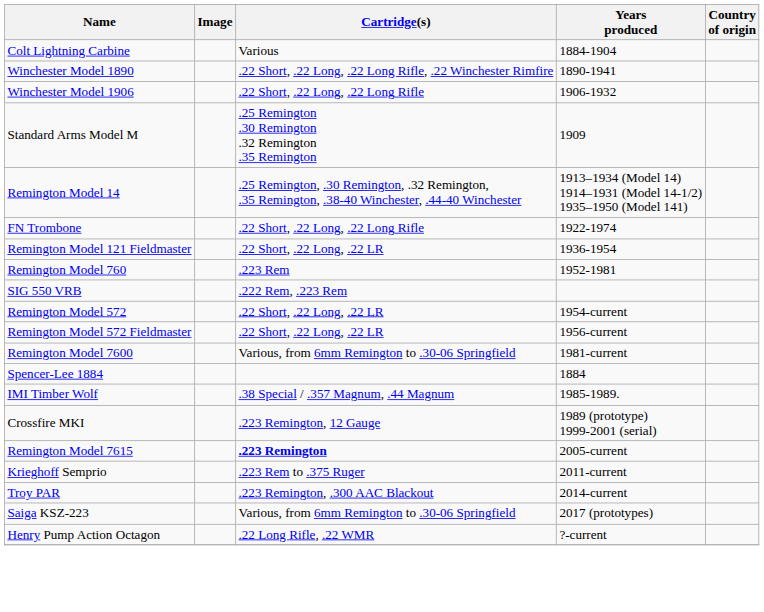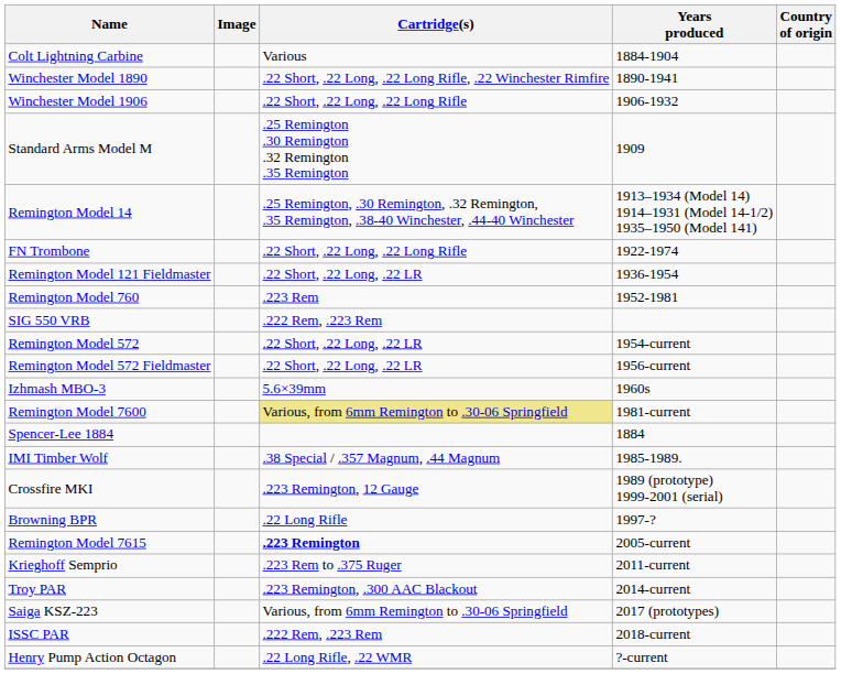 <table class="wikitable sortable">
 <tr>
 <th>Name</th>
 <th class="unsortable">Image</th>
 <th><a href='#'>Cartridge</a>(s)</th>
 <th>Years <br>produced</th>
 <th>Country <br>of origin</th>
 </tr>
 <tr>
 <td><a href='#'>Colt Lightning Carbine</a></td>
 <td></td>
 <td>Various</td>
 <td>1884-1904</td>
 <td></td>
 </tr>
 <tr>
 <td><a href='#'>Winchester Model 1890</a></td>
 <td></td>
 <td><a href='#'>.22 Short</a>, <a href='#'>.22 Long</a>, <a href='#'>.22 Long Rifle</a>, <a href='#'>.22 Winchester Rimfire</a></td>
 <td>1890-1941</td>
 <td></td>
 </tr>
 <tr>
 <td><a href='#'>Winchester Model 1906</a></td>
 <td></td>
 <td><a href='#'>.22 Short</a>, <a href='#'>.22 Long</a>, <a href='#'>.22 Long Rifle</a></td>
 <td>1906-1932</td>
 <td></td>
 </tr>
 <tr>
 <td>Standard Arms Model M</td>
 <td></td>
 <td><a href='#'>.25 Remington</a><br><a href='#'>.30 Remington</a><br>.32 Remington<br><a href='#'>.35 Remington</a></td>
 <td>1909</td>
 <td></td>
 </tr>
 <tr>
 <td><a href='#'>Remington Model 14</a></td>
 <td></td>
 <td><a href='#'>.25 Remington</a>, <a href='#'>.30 Remington</a>, .32 Remington, <br><a href='#'>.35 Remington</a>, <a href='#'>.38-40 Winchester</a>, <a href='#'>.44-40 Winchester</a></td>
 <td>1913–1934 (Model 14) <br>1914–1931 (Model 14-1/2) <br>1935–1950 (Model 141)</td>
 <td></td>
 </tr>
 <tr>
 <td><a href='#'>FN Trombone</a></td>
 <td></td>
 <td><a href='#'>.22 Short</a>, <a href='#'>.22 Long</a>, <a href='#'>.22 Long Rifle</a></td>
 <td>1922-1974</td>
 <td></td>
 </tr>
 <tr>
 <td><a href='#'>Remington Model 121 Fieldmaster</a></td>
 <td></td>
 <td><a href='#'>.22 Short</a>, <a href='#'>.22 Long</a>, <a href='#'>.22 LR</a></td>
 <td>1936-1954</td>
 <td></td>
 </tr>
 <tr>
 <td><a href='#'>Remington Model 760</a></td>
 <td></td>
 <td><a href='#'>.223 Rem</a></td>
 <td>1952-1981</td>
 <td></td>
 </tr>
 <tr>
 <td><a href='#'>SIG 550 VRB</a></td>
 <td></td>
 <td><a href='#'>.222 Rem</a>, <a href='#'>.223 Rem</a></td>
 <td></td>
 <td></td>
 </tr>
 <tr>
 <td><a href='#'>Remington Model 572</a></td>
 <td></td>
 <td><a href='#'>.22 Short</a>, <a href='#'>.22 Long</a>, <a href='#'>.22 LR</a></td>
 <td>1954-current</td>
 <td></td>
 </tr>
 <tr>
 <td><a href='#'>Remington Model 572 Fieldmaster</a></td>
 <td></td>
 <td><a href='#'>.22 Short</a>, <a href='#'>.22 Long</a>, <a href='#'>.22 LR</a></td>
 <td>1956-current</td>
 <td></td>
 </tr>
 <tr>
+<td><a href='#'>Izhmash MBO-3</a></td>
+<td></td>
+<td><a href='#'>5.6×39mm</a></td>
+<td>1960s</td>
+<td></td>
+</tr>
+<tr>
 <td><a href='#'>Remington Model 7600</a></td>
 <td></td>
-<td>Various, from <a href='#'>6mm Remington</a> to <a href='#'>.30-06 Springfield</a></td>
+<td style="background: khaki;">Various, from <a href='#'>6mm Remington</a> to <a href='#'>.30-06 Springfield</a></td>
 <td>1981-current</td>
 <td></td>
 </tr>
 <tr>
 <td><a href='#'>Spencer-Lee 1884</a></td>
 <td></td>
 <td></td>
 <td>1884</td>
 <td></td>
 </tr>
 <tr>
 <td><a href='#'>IMI Timber Wolf</a></td>
 <td></td>
 <td><a href='#'>.38 Special</a> / <a href='#'>.357 Magnum</a>, <a href='#'>.44 Magnum</a></td>
 <td>1985-1989.</td>
 <td></td>
 </tr>
 <tr>
 <td>Crossfire MKI</td>
 <td></td>
 <td><a href='#'>.223 Remington</a>, <a href='#'>12 Gauge</a></td>
 <td>1989 (prototype) <br>1999-2001 (serial)</td>
+<td></td>
+</tr>
+<tr>
+<td><a href='#'>Browning BPR</a></td>
+<td></td>
+<td><a href='#'>.22 Long Rifle</a></td>
+<td>1997-?</td>
 <td></td>
 </tr>
 <tr>
 <td><a href='#'>Remington Model 7615</a></td>
 <td></td>
 <td><strong><a href='#'>.223 Remington</a></strong></td>
 <td>2005-current</td>
 <td></td>
 </tr>
 <tr>
 <td><a href='#'>Krieghoff</a> Semprio</td>
 <td></td>
 <td><a href='#'>.223 Rem</a> to <a href='#'>.375 Ruger</a></td>
 <td>2011-current</td>
 <td></td>
 </tr>
 <tr>
 <td><a href='#'>Troy PAR</a></td>
 <td></td>
 <td><a href='#'>.223 Remington</a>, <a href='#'>.300 AAC Blackout</a></td>
 <td>2014-current</td>
 <td></td>
 </tr>
 <tr>
 <td><a href='#'>Saiga</a> KSZ-223</td>
 <td></td>
 <td>Various, from <a href='#'>6mm Remington</a> to <a href='#'>.30-06 Springfield</a></td>
 <td>2017 (prototypes)</td>
 <td></td>
 </tr>
 <tr>
+<td><a href='#'>ISSC PAR</a></td>
+<td></td>
+<td><a href='#'>.222 Rem</a>, <a href='#'>.223 Rem</a></td>
+<td>2018-current</td>
+<td></td>
+</tr>
+<tr>
 <td><a href='#'>Henry</a> Pump Action Octagon</td>
 <td></td>
 <td><a href='#'>.22 Long Rifle</a>, <a href='#'>.22 WMR</a></td>
 <td>?-current</td>
 <td></td>
 </tr>
 <tr>
 </tr>
 </table>
